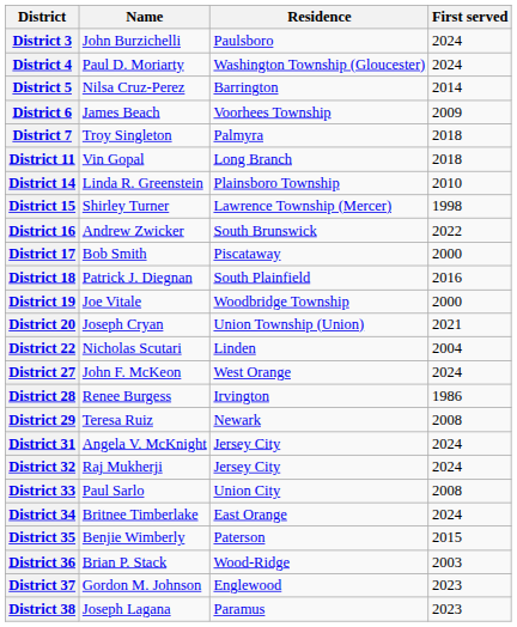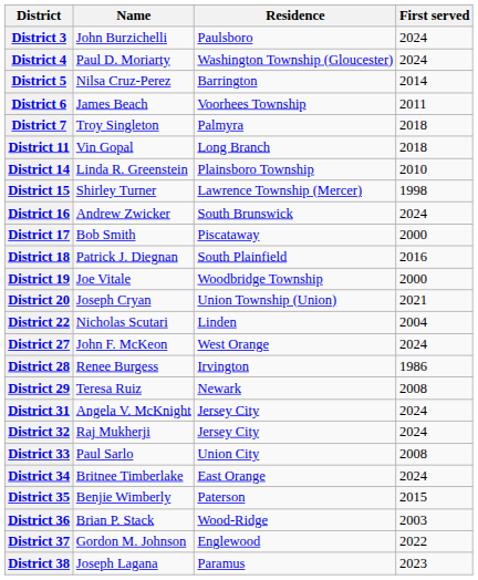 <table class="wikitable sortable">
 <tr>
 <th>District</th>
 <th>Name</th>
 <th>Residence</th>
 <th>First served</th>
 </tr>
 <tr>
 <th><a href='#'>District 3</a></th>
 <td><a href='#'>John Burzichelli</a></td>
 <td><a href='#'>Paulsboro</a></td>
 <td>2024</td>
 </tr>
 <tr>
 <th><a href='#'>District 4</a></th>
 <td><a href='#'>Paul D. Moriarty</a></td>
 <td><a href='#'>Washington Township (Gloucester)</a></td>
 <td>2024</td>
 </tr>
 <tr>
 <th><a href='#'>District 5</a></th>
 <td><a href='#'>Nilsa Cruz-Perez</a></td>
 <td><a href='#'>Barrington</a></td>
 <td>2014</td>
 </tr>
 <tr>
 <th><a href='#'>District 6</a></th>
 <td><a href='#'>James Beach</a></td>
 <td><a href='#'>Voorhees Township</a></td>
-<td>2009</td>
+<td>2011</td>
 </tr>
 <tr>
 <th><a href='#'>District 7</a></th>
 <td><a href='#'>Troy Singleton</a></td>
 <td><a href='#'>Palmyra</a></td>
 <td>2018</td>
 </tr>
 <tr>
 <th><a href='#'>District 11</a></th>
 <td><a href='#'>Vin Gopal</a></td>
 <td><a href='#'>Long Branch</a></td>
 <td>2018</td>
 </tr>
 <tr>
 <th><a href='#'>District 14</a></th>
 <td><a href='#'>Linda R. Greenstein</a></td>
 <td><a href='#'>Plainsboro Township</a></td>
 <td>2010</td>
 </tr>
 <tr>
 <th><a href='#'>District 15</a></th>
 <td><a href='#'>Shirley Turner</a></td>
 <td><a href='#'>Lawrence Township (Mercer)</a></td>
 <td>1998</td>
 </tr>
 <tr>
 <th><a href='#'>District 16</a></th>
 <td><a href='#'>Andrew Zwicker</a></td>
 <td><a href='#'>South Brunswick</a></td>
-<td>2022</td>
+<td>2024</td>
 </tr>
 <tr>
 <th><a href='#'>District 17</a></th>
 <td><a href='#'>Bob Smith</a></td>
 <td><a href='#'>Piscataway</a></td>
 <td>2000</td>
 </tr>
 <tr>
 <th><a href='#'>District 18</a></th>
 <td><a href='#'>Patrick J. Diegnan</a></td>
 <td><a href='#'>South Plainfield</a></td>
 <td>2016</td>
 </tr>
 <tr>
 <th><a href='#'>District 19</a></th>
 <td><a href='#'>Joe Vitale</a></td>
 <td><a href='#'>Woodbridge Township</a></td>
 <td>2000</td>
 </tr>
 <tr>
 <th><a href='#'>District 20</a></th>
 <td><a href='#'>Joseph Cryan</a></td>
 <td><a href='#'>Union Township (Union)</a></td>
 <td>2021</td>
 </tr>
 <tr>
 <th><a href='#'>District 22</a></th>
 <td><a href='#'>Nicholas Scutari</a></td>
 <td><a href='#'>Linden</a></td>
 <td>2004</td>
 </tr>
 <tr>
 <th><a href='#'>District 27</a></th>
 <td><a href='#'>John F. McKeon</a></td>
 <td><a href='#'>West Orange</a></td>
 <td>2024</td>
 </tr>
 <tr>
 <th><a href='#'>District 28</a></th>
 <td><a href='#'>Renee Burgess</a></td>
 <td><a href='#'>Irvington</a></td>
 <td>1986</td>
 </tr>
 <tr>
 <th><a href='#'>District 29</a></th>
 <td><a href='#'>Teresa Ruiz</a></td>
 <td><a href='#'>Newark</a></td>
 <td>2008</td>
 </tr>
 <tr>
 <th><a href='#'>District 31</a></th>
 <td><a href='#'>Angela V. McKnight</a></td>
 <td><a href='#'>Jersey City</a></td>
 <td>2024</td>
 </tr>
 <tr>
 <th><a href='#'>District 32</a></th>
 <td><a href='#'>Raj Mukherji</a></td>
 <td><a href='#'>Jersey City</a></td>
 <td>2024</td>
 </tr>
 <tr>
 <th><a href='#'>District 33</a></th>
 <td><a href='#'>Paul Sarlo</a></td>
 <td><a href='#'>Union City</a></td>
 <td>2008</td>
 </tr>
 <tr>
 <th><a href='#'>District 34</a></th>
 <td><a href='#'>Britnee Timberlake</a></td>
 <td><a href='#'>East Orange</a></td>
 <td>2024</td>
 </tr>
 <tr>
 <th><a href='#'>District 35</a></th>
 <td><a href='#'>Benjie Wimberly</a></td>
 <td><a href='#'>Paterson</a></td>
 <td>2015</td>
 </tr>
 <tr>
 <th><a href='#'>District 36</a></th>
 <td><a href='#'>Brian P. Stack</a></td>
 <td><a href='#'>Wood-Ridge</a></td>
 <td>2003</td>
 </tr>
 <tr>
 <th><a href='#'>District 37</a></th>
 <td><a href='#'>Gordon M. Johnson</a></td>
 <td><a href='#'>Englewood</a></td>
-<td>2023</td>
+<td>2022</td>
 </tr>
 <tr>
 <th><a href='#'>District 38</a></th>
 <td><a href='#'>Joseph Lagana</a></td>
 <td><a href='#'>Paramus</a></td>
 <td>2023</td>
 </tr>
 </table>
